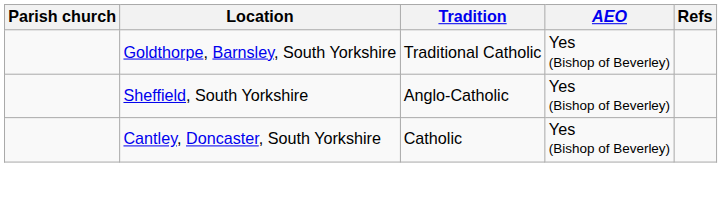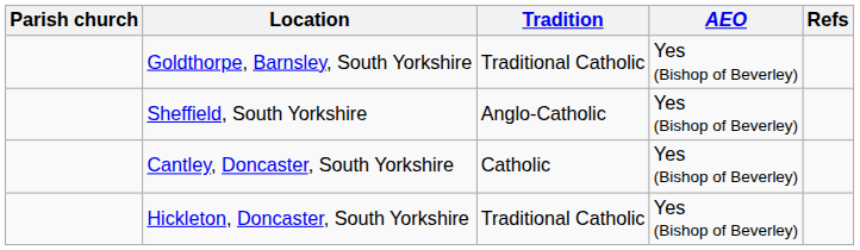 <table class="wikitable sortable">
 <tr>
 <th>Parish church</th>
 <th>Location</th>
 <th><a href='#'>Tradition</a></th>
 <th><em><a href='#'>AEO</a></em></th>
 <th>Refs</th>
 </tr>
 <tr>
 <td></td>
 <td><a href='#'>Goldthorpe</a>, <a href='#'>Barnsley</a>, South Yorkshire</td>
 <td>Traditional Catholic</td>
 <td>Yes <br> <small>(Bishop of Beverley)</small></td>
 <td></td>
 </tr>
 <tr>
 <td></td>
 <td><a href='#'>Sheffield</a>, South Yorkshire</td>
 <td>Anglo-Catholic</td>
 <td>Yes <br> <small>(Bishop of Beverley)</small></td>
 <td></td>
 </tr>
 <tr>
 <td></td>
 <td><a href='#'>Cantley</a>, <a href='#'>Doncaster</a>, South Yorkshire</td>
 <td>Catholic</td>
 <td>Yes <br> <small>(Bishop of Beverley)</small></td>
 <td></td>
 </tr>
+<tr>
+<td></td>
+<td><a href='#'>Hickleton</a>, <a href='#'>Doncaster</a>, South Yorkshire</td>
+<td>Traditional Catholic</td>
+<td>Yes <br> <small>(Bishop of Beverley)</small></td>
+<td></td>
+</tr>
 </table>
